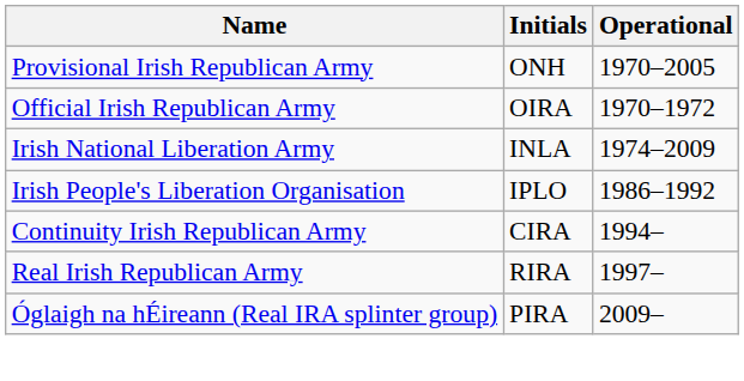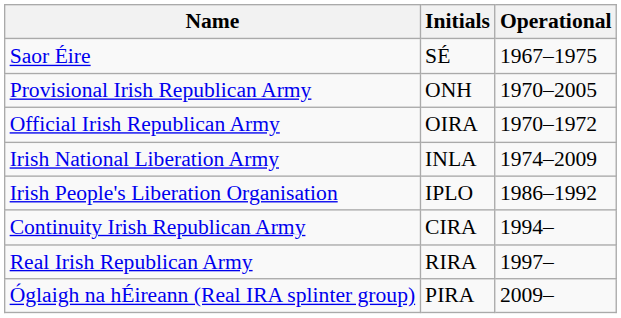 <table class="wikitable sortable">
 <tr>
 <th>Name</th>
 <th>Initials</th>
 <th>Operational</th>
+</tr>
+<tr>
+<td><a href='#'>Saor Éire</a></td>
+<td>SÉ</td>
+<td>1967–1975</td>
 </tr>
 <tr>
 <td><a href='#'>Provisional Irish Republican Army</a></td>
 <td>ONH</td>
 <td>1970–2005</td>
 </tr>
 <tr>
 <td><a href='#'>Official Irish Republican Army</a></td>
 <td>OIRA</td>
 <td>1970–1972</td>
 </tr>
 <tr>
 <td><a href='#'>Irish National Liberation Army</a></td>
 <td>INLA</td>
 <td>1974–2009</td>
 </tr>
 <tr>
 <td><a href='#'>Irish People's Liberation Organisation</a></td>
 <td>IPLO</td>
 <td>1986–1992</td>
 </tr>
 <tr>
 <td><a href='#'>Continuity Irish Republican Army</a></td>
 <td>CIRA</td>
 <td>1994–</td>
 </tr>
 <tr>
 <td><a href='#'>Real Irish Republican Army</a></td>
 <td>RIRA</td>
 <td>1997–</td>
 </tr>
 <tr>
 <td><a href='#'>Óglaigh na hÉireann (Real IRA splinter group)</a></td>
 <td>PIRA</td>
 <td>2009–</td>
 </tr>
 </table>
